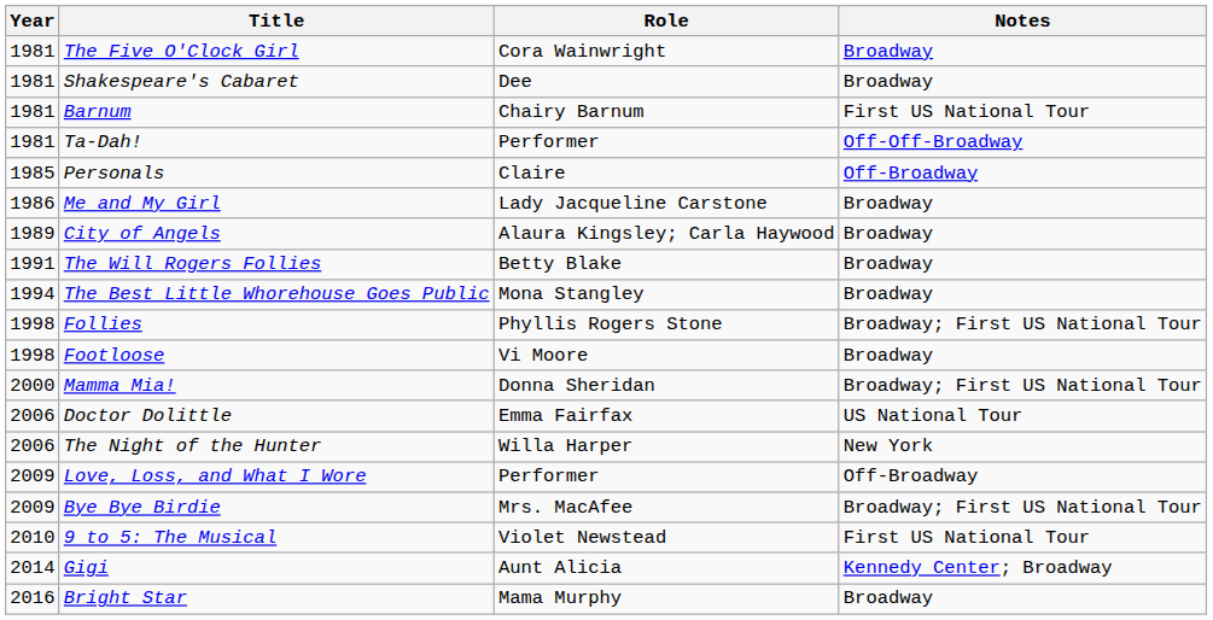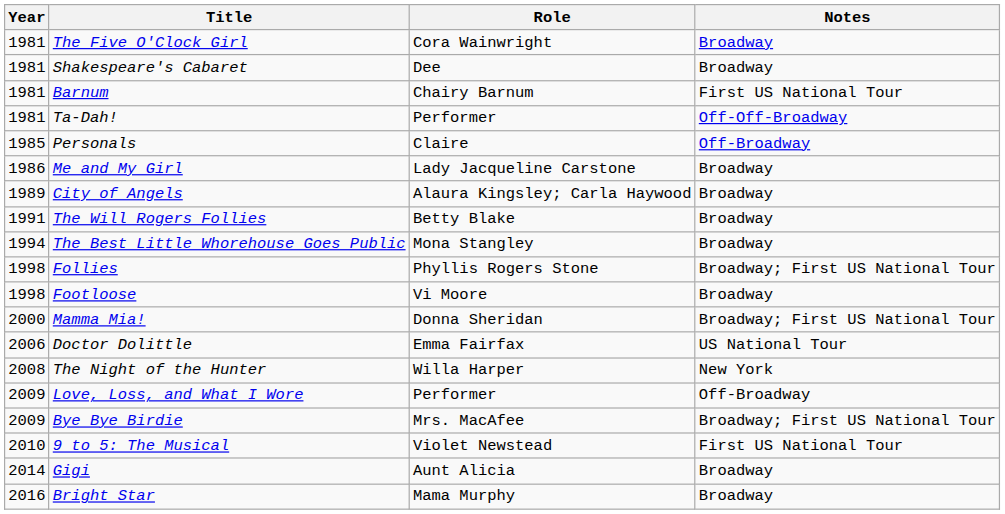 <table class="wikitable sortable">
 <tr>
 <th>Year</th>
 <th>Title</th>
 <th>Role</th>
 <th class="unsortable">Notes</th>
 </tr>
 <tr>
 <td>1981</td>
 <td><em><a href='#'>The Five O'Clock Girl</a></em></td>
 <td>Cora Wainwright</td>
 <td><a href='#'>Broadway</a></td>
 </tr>
 <tr>
 <td>1981</td>
 <td><em>Shakespeare's Cabaret</em></td>
 <td>Dee</td>
 <td>Broadway</td>
 </tr>
 <tr>
 <td>1981</td>
 <td><em><a href='#'>Barnum</a></em></td>
 <td>Chairy Barnum</td>
 <td>First US National Tour</td>
 </tr>
 <tr>
 <td>1981</td>
 <td><em>Ta-Dah!</em></td>
 <td>Performer</td>
 <td><a href='#'>Off-Off-Broadway</a></td>
 </tr>
 <tr>
 <td>1985</td>
 <td><em>Personals</em></td>
 <td>Claire</td>
 <td><a href='#'>Off-Broadway</a></td>
 </tr>
 <tr>
 <td>1986</td>
 <td><em><a href='#'>Me and My Girl</a></em></td>
 <td>Lady Jacqueline Carstone</td>
 <td>Broadway</td>
 </tr>
 <tr>
 <td>1989</td>
 <td><em><a href='#'>City of Angels</a></em></td>
 <td>Alaura Kingsley; Carla Haywood</td>
 <td>Broadway</td>
 </tr>
 <tr>
 <td>1991</td>
 <td><em><a href='#'>The Will Rogers Follies</a></em></td>
 <td>Betty Blake</td>
 <td>Broadway</td>
 </tr>
 <tr>
 <td>1994</td>
 <td><em><a href='#'>The Best Little Whorehouse Goes Public</a></em></td>
 <td>Mona Stangley</td>
 <td>Broadway</td>
 </tr>
 <tr>
 <td>1998</td>
 <td><em><a href='#'>Follies</a></em></td>
 <td>Phyllis Rogers Stone</td>
 <td>Broadway; First US National Tour</td>
 </tr>
 <tr>
 <td>1998</td>
 <td><em><a href='#'>Footloose</a></em></td>
 <td>Vi Moore</td>
 <td>Broadway</td>
 </tr>
 <tr>
 <td>2000</td>
 <td><em><a href='#'>Mamma Mia!</a></em></td>
 <td>Donna Sheridan</td>
 <td>Broadway; First US National Tour</td>
 </tr>
 <tr>
 <td>2006</td>
 <td><em>Doctor Dolittle</em></td>
 <td>Emma Fairfax</td>
 <td>US National Tour</td>
 </tr>
 <tr>
-<td>2006</td>
+<td>2008</td>
 <td><em>The Night of the Hunter</em></td>
 <td>Willa Harper</td>
 <td>New York</td>
 </tr>
 <tr>
 <td>2009</td>
 <td><em><a href='#'>Love, Loss, and What I Wore</a></em></td>
 <td>Performer</td>
 <td>Off-Broadway</td>
 </tr>
 <tr>
 <td>2009</td>
 <td><em><a href='#'>Bye Bye Birdie</a></em></td>
 <td>Mrs. MacAfee</td>
 <td>Broadway; First US National Tour</td>
 </tr>
 <tr>
 <td>2010</td>
 <td><em><a href='#'>9 to 5: The Musical</a></em></td>
 <td>Violet Newstead</td>
 <td>First US National Tour</td>
 </tr>
 <tr>
 <td>2014</td>
 <td><em><a href='#'>Gigi</a></em></td>
 <td>Aunt Alicia</td>
-<td><a href='#'>Kennedy Center</a>; Broadway</td>
+<td>Broadway</td>
 </tr>
 <tr>
 <td>2016</td>
 <td><em><a href='#'>Bright Star</a></em></td>
 <td>Mama Murphy</td>
 <td>Broadway</td>
 </tr>
 </table>
